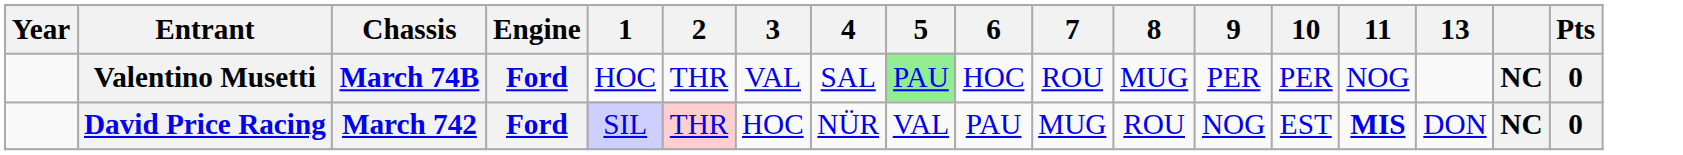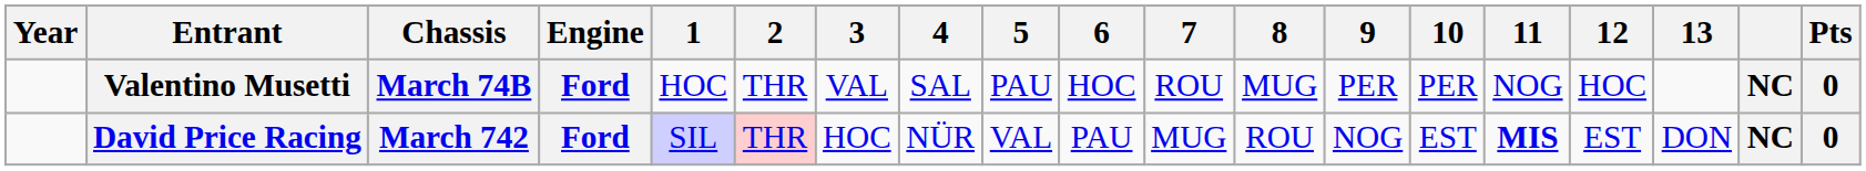 <table class="wikitable" style="text-align:center; font-size:90%">
 <tr>
 <th>Year</th>
 <th>Entrant</th>
 <th>Chassis</th>
 <th>Engine</th>
 <th>1</th>
 <th>2</th>
 <th>3</th>
 <th>4</th>
 <th>5</th>
 <th>6</th>
 <th>7</th>
 <th>8</th>
 <th>9</th>
 <th>10</th>
 <th>11</th>
+<th>12</th>
 <th>13</th>
 <th></th>
 <th>Pts</th>
 </tr>
 <tr>
 <td></td>
 <th>Valentino Musetti</th>
 <th><a href='#'>March 74B</a></th>
 <th><a href='#'>Ford</a></th>
 <td><a href='#'>HOC</a></td>
 <td style="background:FFFFFFF;"><a href='#'>THR</a><br></td>
 <td><a href='#'>VAL</a></td>
 <td><a href='#'>SAL</a></td>
-<td style="background: lightgreen;"><a href='#'>PAU</a></td>
+<td><a href='#'>PAU</a></td>
 <td><a href='#'>HOC</a></td>
 <td><a href='#'>ROU</a></td>
 <td><a href='#'>MUG</a></td>
 <td><a href='#'>PER</a></td>
 <td><a href='#'>PER</a></td>
 <td><a href='#'>NOG</a></td>
+<td><a href='#'>HOC</a></td>
 <td></td>
 <th>NC</th>
 <th>0</th>
 </tr>
 <tr>
 <td></td>
 <th><a href='#'>David Price Racing</a></th>
 <th><a href='#'>March 742</a></th>
 <th><a href='#'>Ford</a></th>
 <td style="background:#CFCFFF;"><a href='#'>SIL</a><br></td>
 <td style="background:#FFCFCF;"><a href='#'>THR</a><br></td>
 <td><a href='#'>HOC</a></td>
 <td><a href='#'>NÜR</a></td>
 <td><a href='#'>VAL</a></td>
 <td><a href='#'>PAU</a></td>
 <td><a href='#'>MUG</a></td>
 <td><a href='#'>ROU</a></td>
 <td><a href='#'>NOG</a></td>
 <td><a href='#'>EST</a></td>
 <td><strong><a href='#'>MIS</a></strong></td>
+<td><a href='#'>EST</a></td>
 <td><a href='#'>DON</a></td>
 <th>NC</th>
 <th>0</th>
 </tr>
 </table>
